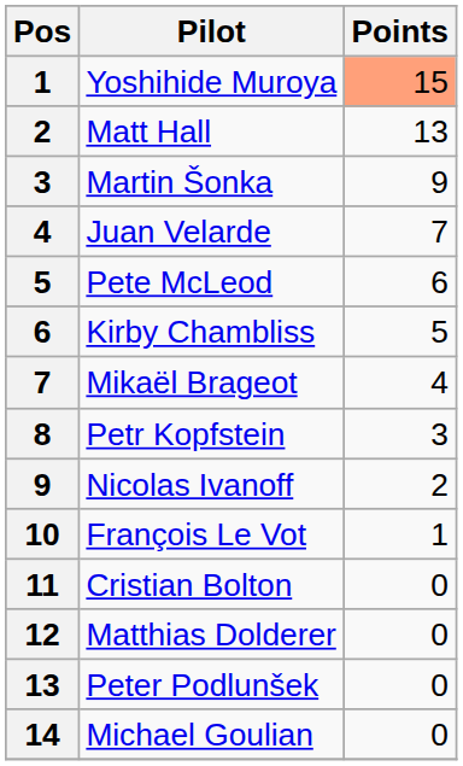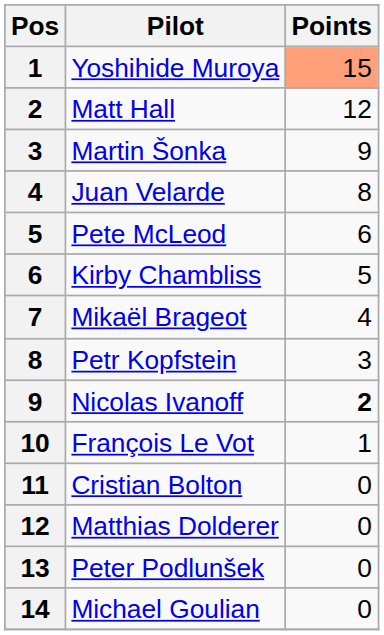 <table class="wikitable" style="font-size: 95%;">
 <tr>
 <th>Pos</th>
 <th>Pilot</th>
 <th>Points</th>
 </tr>
 <tr>
 <th>1</th>
 <td> <a href='#'>Yoshihide Muroya</a></td>
 <td style="background: lightsalmon; text-align: right;">15</td>
 </tr>
 <tr>
 <th>2</th>
 <td> <a href='#'>Matt Hall</a></td>
-<td style="text-align: right;">13</td>
+<td style="text-align: right;">12</td>
 </tr>
 <tr>
 <th>3</th>
 <td> <a href='#'>Martin Šonka</a></td>
 <td style="text-align: right;">9</td>
 </tr>
 <tr>
 <th>4</th>
 <td> <a href='#'>Juan Velarde</a></td>
-<td style="text-align: right;">7</td>
+<td style="text-align: right;">8</td>
 </tr>
 <tr>
 <th>5</th>
 <td> <a href='#'>Pete McLeod</a></td>
 <td style="text-align: right;">6</td>
 </tr>
 <tr>
 <th>6</th>
 <td> <a href='#'>Kirby Chambliss</a></td>
 <td style="text-align: right;">5</td>
 </tr>
 <tr>
 <th>7</th>
 <td> <a href='#'>Mikaël Brageot</a></td>
 <td style="text-align: right;">4</td>
 </tr>
 <tr>
 <th>8</th>
 <td> <a href='#'>Petr Kopfstein</a></td>
 <td style="text-align: right;">3</td>
 </tr>
 <tr>
 <th>9</th>
 <td> <a href='#'>Nicolas Ivanoff</a></td>
-<td style="text-align: right;">2</td>
+<td style="text-align: right;"><strong>2</strong></td>
 </tr>
 <tr>
 <th>10</th>
 <td> <a href='#'>François Le Vot</a></td>
 <td style="text-align: right;">1</td>
 </tr>
 <tr>
 <th>11</th>
 <td> <a href='#'>Cristian Bolton</a></td>
 <td style="text-align: right;">0</td>
 </tr>
 <tr>
 <th>12</th>
 <td> <a href='#'>Matthias Dolderer</a></td>
 <td style="text-align: right;">0</td>
 </tr>
 <tr>
 <th>13</th>
 <td> <a href='#'>Peter Podlunšek</a></td>
 <td style="text-align: right;">0</td>
 </tr>
 <tr>
 <th>14</th>
 <td> <a href='#'>Michael Goulian</a></td>
 <td style="text-align: right;">0</td>
 </tr>
 <tr>
 </tr>
 </table>
